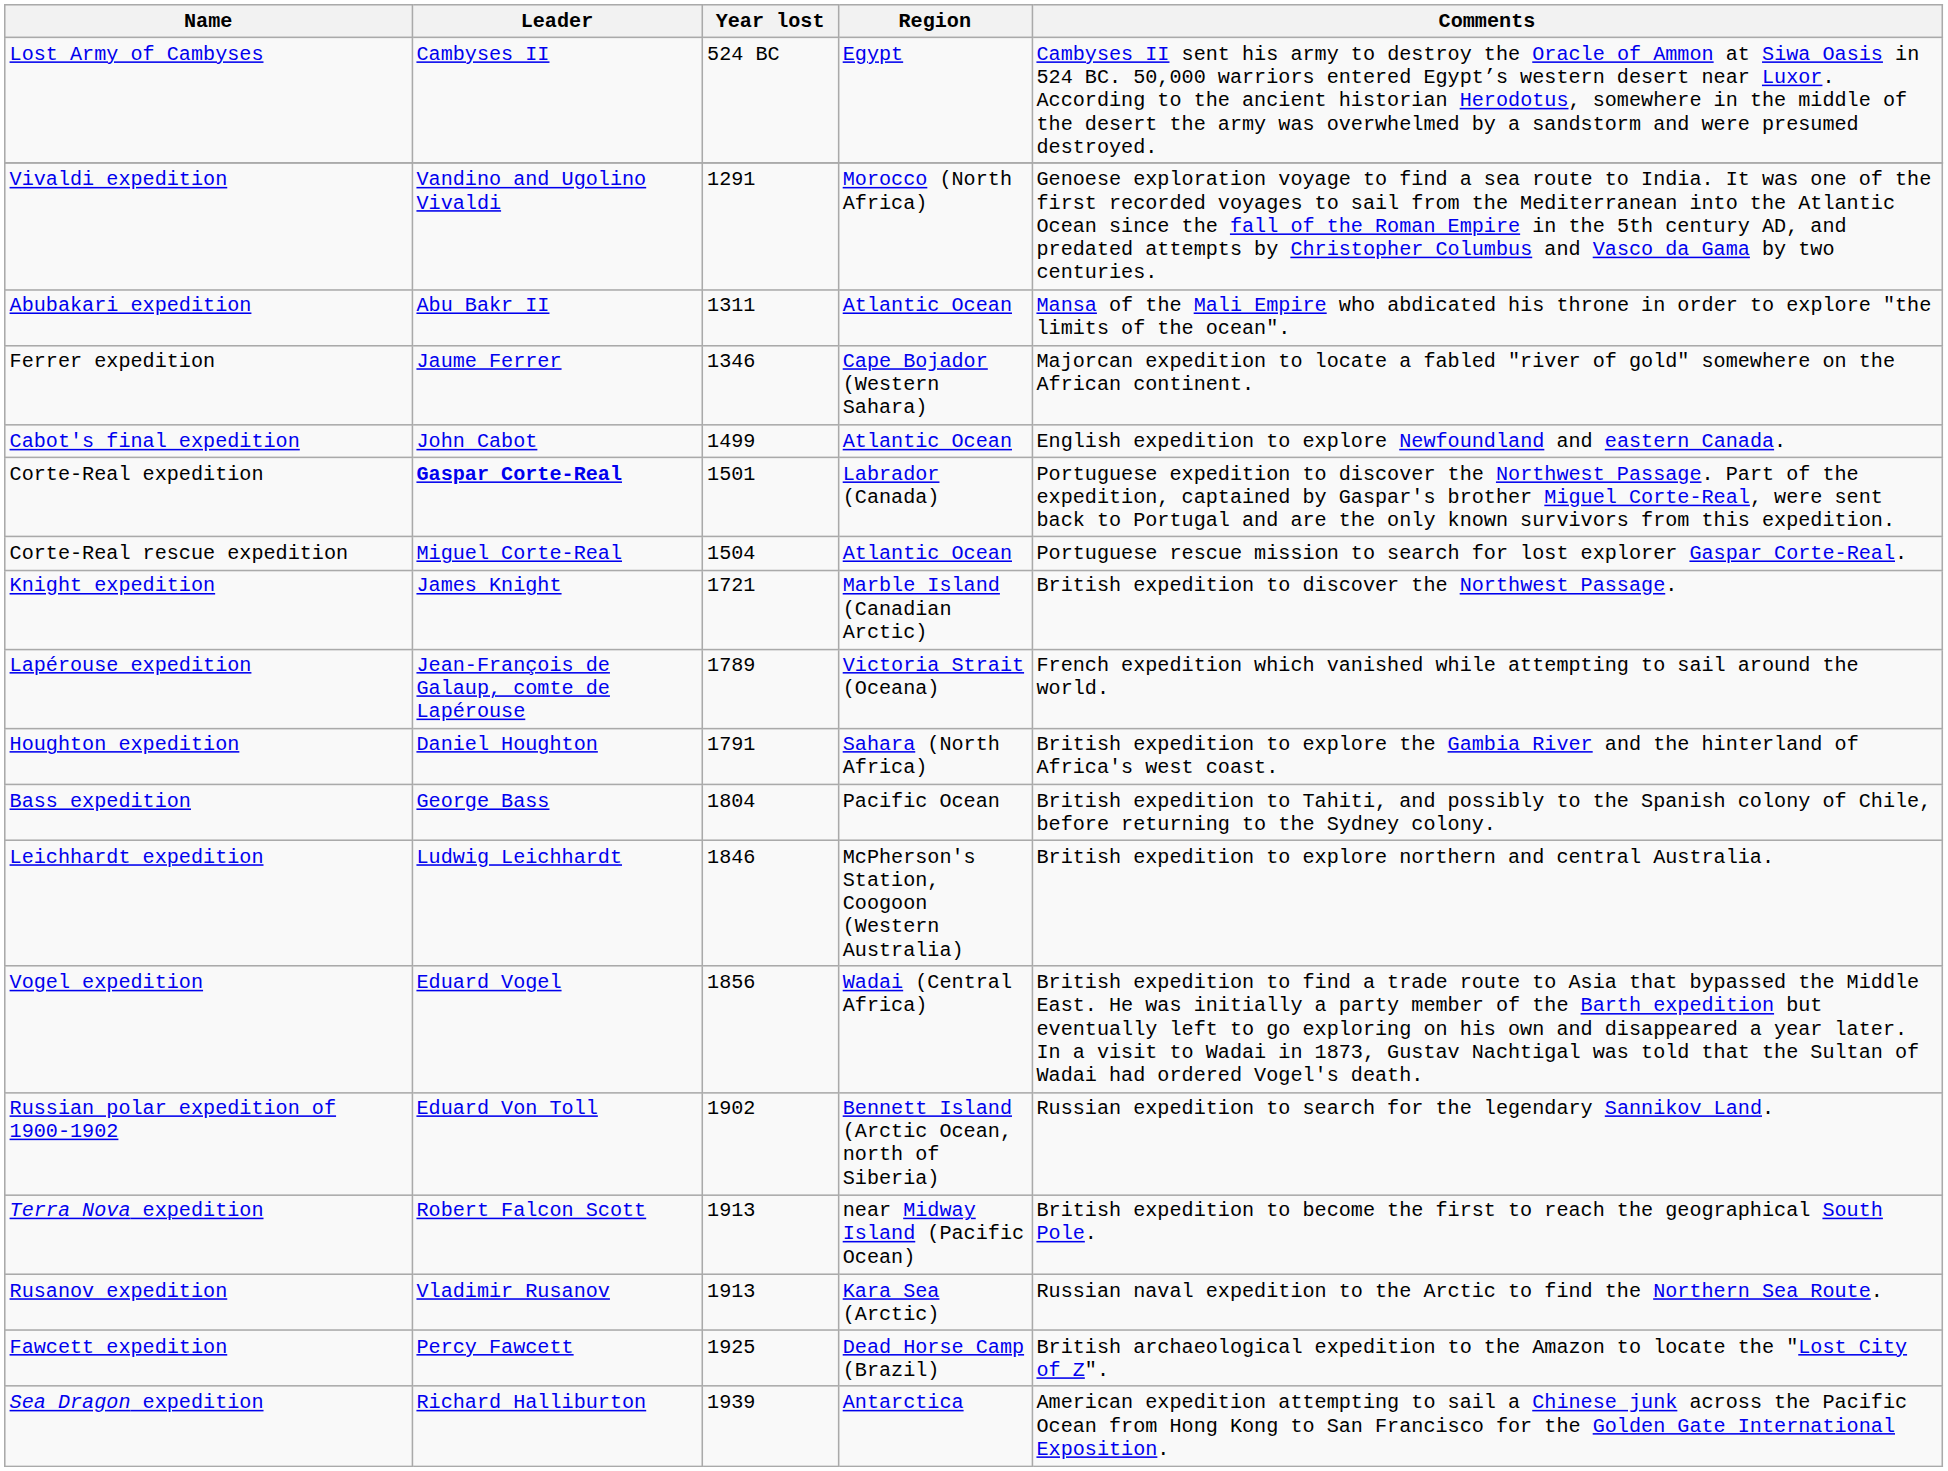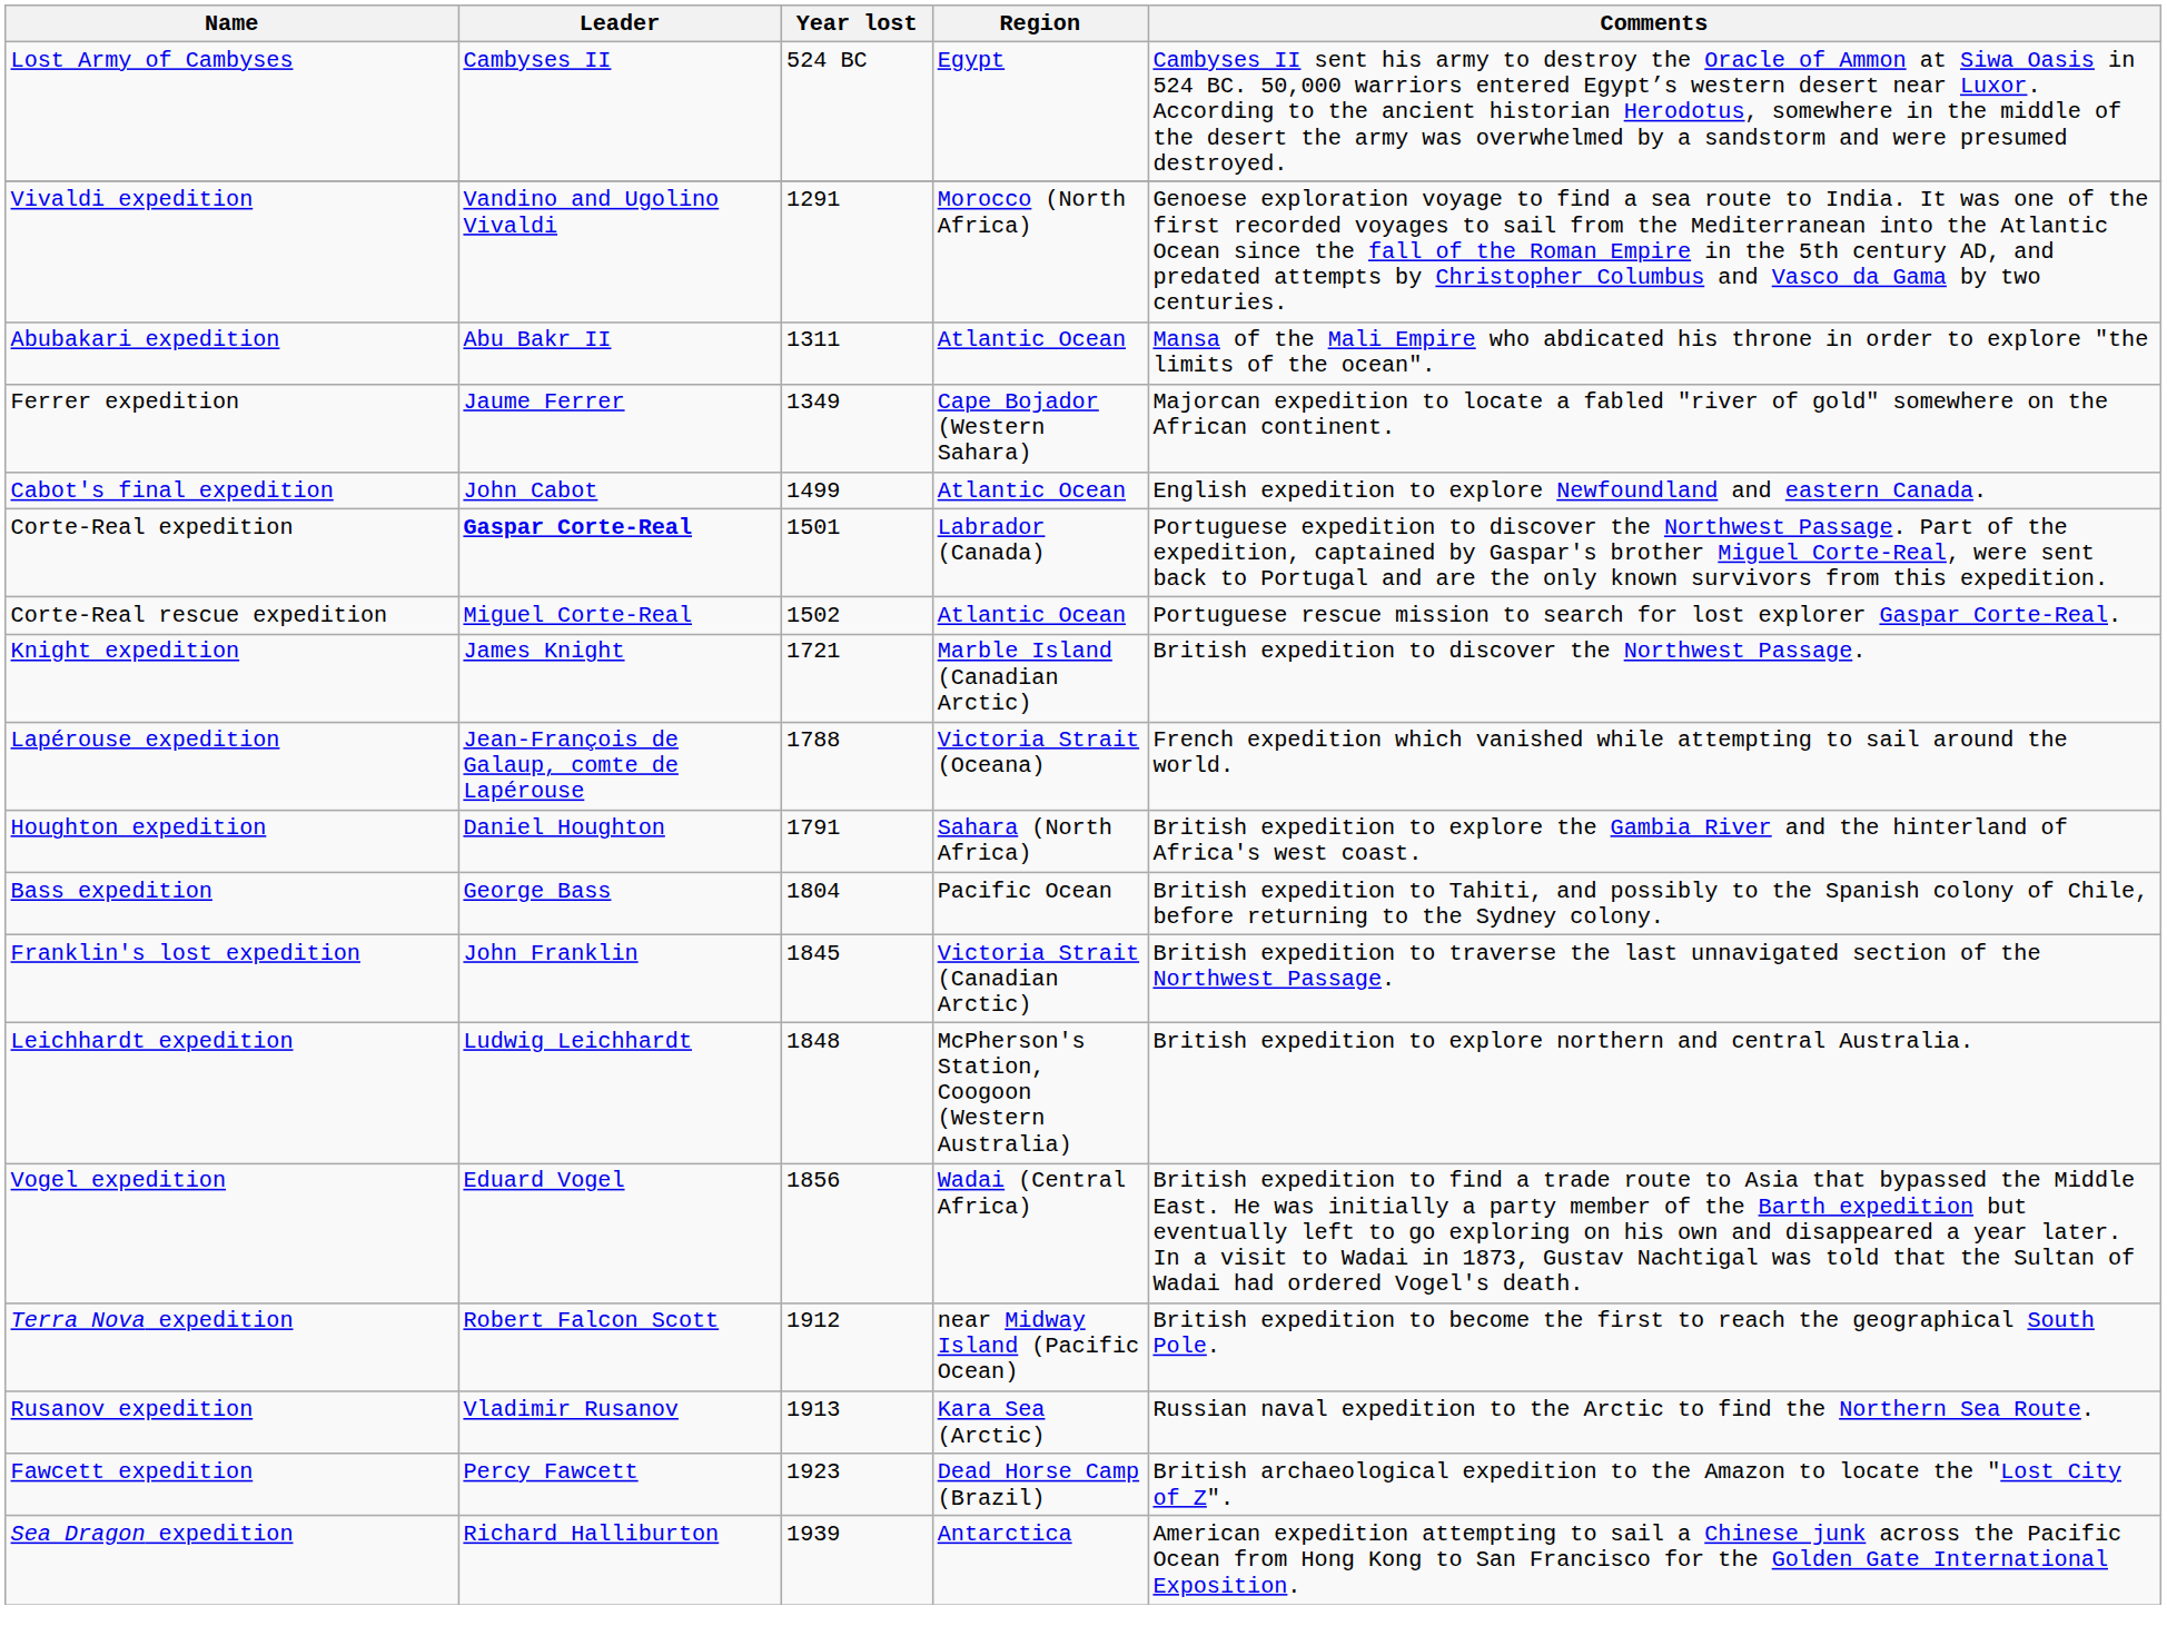 <table class="sortable wikitable">
 <tr>
 <th style="width:21%;">Name</th>
 <th style="width:15%;">Leader</th>
 <th style="width:7%;">Year lost</th>
 <th style="width:10%;">Region</th>
 <th style="width:55%;">Comments</th>
 </tr>
 <tr valign="top">
 <td><a href='#'>Lost Army of Cambyses</a></td>
 <td><a href='#'>Cambyses II</a></td>
 <td>524 BC</td>
 <td><a href='#'>Egypt</a></td>
 <td> <a href='#'>Cambyses II</a> sent his army to destroy the <a href='#'>Oracle of Ammon</a> at <a href='#'>Siwa Oasis</a> in 524 BC. 50,000 warriors entered Egypt’s western desert near <a href='#'>Luxor</a>. According to the ancient historian <a href='#'>Herodotus</a>, somewhere in the middle of the desert the army was overwhelmed by a sandstorm and were presumed destroyed.</td>
 </tr>
 <tr valign="top">
 </tr>
 <tr valign="top">
 <td><a href='#'>Vivaldi expedition</a></td>
 <td><a href='#'>Vandino and Ugolino Vivaldi</a></td>
 <td>1291</td>
 <td><a href='#'>Morocco</a> (North Africa)</td>
 <td> Genoese exploration voyage to find a sea route to India. It was one of the first recorded voyages to sail from the Mediterranean into the Atlantic Ocean since the <a href='#'>fall of the Roman Empire</a> in the 5th century AD, and predated attempts by <a href='#'>Christopher Columbus</a> and <a href='#'>Vasco da Gama</a> by two centuries.</td>
 </tr>
 <tr valign="top">
 <td><a href='#'>Abubakari expedition</a></td>
 <td><a href='#'>Abu Bakr II</a></td>
 <td>1311</td>
 <td><a href='#'>Atlantic Ocean</a></td>
 <td> <a href='#'>Mansa</a> of the <a href='#'>Mali Empire</a> who abdicated his throne in order to explore "the limits of the ocean".</td>
 </tr>
 <tr valign="top">
 <td>Ferrer expedition</td>
 <td><a href='#'>Jaume Ferrer</a></td>
-<td>1346</td>
+<td>1349</td>
 <td><a href='#'>Cape Bojador</a> (Western Sahara)</td>
 <td> Majorcan expedition to locate a fabled "river of gold" somewhere on the African continent.</td>
 </tr>
 <tr valign="top">
 <td><a href='#'>Cabot's final expedition</a></td>
 <td><a href='#'>John Cabot</a></td>
 <td>1499</td>
 <td><a href='#'>Atlantic Ocean</a></td>
 <td> English expedition to explore <a href='#'>Newfoundland</a> and <a href='#'>eastern Canada</a>.</td>
 </tr>
 <tr valign="top">
 <td>Corte-Real expedition</td>
 <td><strong><a href='#'>Gaspar Corte-Real</a></strong></td>
 <td>1501</td>
 <td><a href='#'>Labrador</a> (Canada)</td>
 <td> Portuguese expedition to discover the <a href='#'>Northwest Passage</a>. Part of the expedition, captained by Gaspar's brother <a href='#'>Miguel Corte-Real</a>, were sent back to Portugal and are the only known survivors from this expedition.</td>
 </tr>
 <tr valign="top">
 <td>Corte-Real rescue expedition</td>
 <td><a href='#'>Miguel Corte-Real</a></td>
-<td>1504</td>
+<td>1502</td>
 <td><a href='#'>Atlantic Ocean</a></td>
 <td> Portuguese rescue mission to search for lost explorer <a href='#'>Gaspar Corte-Real</a>.</td>
 </tr>
 <tr valign="top">
 <td><a href='#'>Knight expedition</a></td>
 <td><a href='#'>James Knight</a></td>
 <td>1721</td>
 <td><a href='#'>Marble Island</a> (Canadian Arctic)</td>
 <td> British expedition to discover the <a href='#'>Northwest Passage</a>.</td>
 </tr>
 <tr valign="top">
 <td><a href='#'>Lapérouse expedition</a></td>
 <td><a href='#'>Jean-François de Galaup, comte de Lapérouse</a></td>
-<td>1789</td>
+<td>1788</td>
 <td><a href='#'>Victoria Strait</a> (Oceana)</td>
 <td> French expedition which vanished while attempting to sail around the world.</td>
 </tr>
 <tr valign="top">
 <td><a href='#'>Houghton expedition</a></td>
 <td><a href='#'>Daniel Houghton</a></td>
 <td>1791</td>
 <td><a href='#'>Sahara</a> (North Africa)</td>
 <td> British expedition to explore the <a href='#'>Gambia River</a> and the hinterland of Africa's west coast.</td>
 </tr>
 <tr valign="top">
 <td><a href='#'>Bass expedition</a></td>
 <td><a href='#'>George Bass</a></td>
 <td>1804</td>
 <td>Pacific Ocean</td>
 <td> British expedition to Tahiti, and possibly to the Spanish colony of Chile, before returning to the Sydney colony.</td>
 </tr>
 <tr valign="top">
+<td><a href='#'>Franklin's lost expedition</a></td>
+<td><a href='#'>John Franklin</a></td>
+<td>1845</td>
+<td><a href='#'>Victoria Strait</a> (Canadian Arctic)</td>
+<td> British expedition to traverse the last unnavigated section of the <a href='#'>Northwest Passage</a>.</td>
+</tr>
+<tr valign="top">
 <td><a href='#'>Leichhardt expedition</a></td>
 <td><a href='#'>Ludwig Leichhardt</a></td>
-<td>1846</td>
+<td>1848</td>
 <td>McPherson's Station, Coogoon (Western Australia)</td>
 <td> British expedition to explore northern and central Australia.</td>
 </tr>
 <tr valign="top">
 <td><a href='#'>Vogel expedition</a></td>
 <td><a href='#'>Eduard Vogel</a></td>
 <td>1856</td>
 <td><a href='#'>Wadai</a> (Central Africa)</td>
 <td> British expedition to find a trade route to Asia that bypassed the Middle East. He was initially a party member of the <a href='#'>Barth expedition</a> but eventually left to go exploring on his own and disappeared a year later. In a visit to Wadai in 1873, Gustav Nachtigal was told that the Sultan of Wadai had ordered Vogel's death.</td>
 </tr>
 <tr valign="top">
-<td><a href='#'>Russian polar expedition of 1900-1902</a></td>
-<td><a href='#'>Eduard Von Toll</a></td>
-<td>1902</td>
-<td><a href='#'>Bennett Island</a> (Arctic Ocean, north of Siberia)</td>
-<td> Russian expedition to search for the legendary <a href='#'>Sannikov Land</a>.</td>
-</tr>
-<tr valign="top">
 <td><a href='#'><em>Terra Nova</em> expedition</a></td>
 <td><a href='#'>Robert Falcon Scott</a></td>
-<td>1913</td>
+<td>1912</td>
 <td>near <a href='#'>Midway Island</a> (Pacific Ocean)</td>
 <td> British expedition to become the first to reach the geographical <a href='#'>South Pole</a>.</td>
 </tr>
 <tr valign="top">
 <td><a href='#'>Rusanov expedition</a></td>
 <td><a href='#'>Vladimir Rusanov</a></td>
 <td>1913</td>
 <td><a href='#'>Kara Sea</a> (Arctic)</td>
 <td> Russian naval expedition to the Arctic to find the <a href='#'>Northern Sea Route</a>.</td>
 </tr>
 <tr valign="top">
 <td><a href='#'>Fawcett expedition</a></td>
 <td><a href='#'>Percy Fawcett</a></td>
-<td>1925</td>
+<td>1923</td>
 <td><a href='#'>Dead Horse Camp</a> (Brazil)</td>
 <td> British archaeological expedition to the Amazon to locate the "<a href='#'>Lost City of Z</a>".</td>
 </tr>
 <tr valign="top">
 <td><a href='#'><em>Sea Dragon</em> expedition</a></td>
 <td><a href='#'>Richard Halliburton</a></td>
 <td>1939</td>
 <td><a href='#'>Antarctica</a></td>
 <td> American expedition attempting to sail a <a href='#'>Chinese junk</a> across the Pacific Ocean from Hong Kong to San Francisco for the <a href='#'>Golden Gate International Exposition</a>.</td>
 </tr>
 </table>
